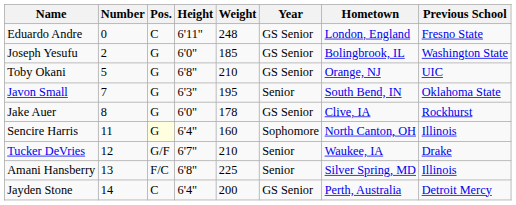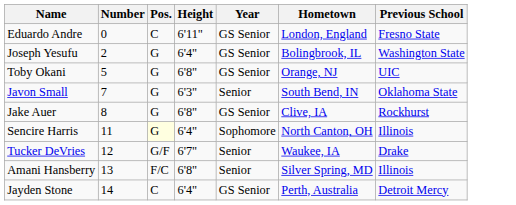 <table class="wikitable sortable" border="1">
 <tr>
 <th>Name</th>
 <th>Number</th>
 <th>Pos.</th>
 <th>Height</th>
-<th>Weight</th>
 <th>Year</th>
 <th>Hometown</th>
 <th class="unsortable">Previous School</th>
 </tr>
 <tr>
 <td>Eduardo Andre</td>
 <td>0</td>
 <td>C</td>
 <td>6'11"</td>
-<td>248</td>
 <td>GS Senior</td>
 <td><a href='#'>London, England</a></td>
 <td><a href='#'>Fresno State</a></td>
 </tr>
 <tr>
 <td>Joseph Yesufu</td>
 <td>2</td>
 <td>G</td>
-<td>6'0"</td>
-<td>185</td>
+<td>6'4"</td>
 <td>GS Senior</td>
 <td><a href='#'>Bolingbrook, IL</a></td>
 <td><a href='#'>Washington State</a></td>
 </tr>
 <tr>
 <td>Toby Okani</td>
 <td>5</td>
 <td>G</td>
 <td>6'8"</td>
-<td>210</td>
 <td>GS Senior</td>
 <td><a href='#'>Orange, NJ</a></td>
 <td><a href='#'>UIC</a></td>
 </tr>
 <tr>
 <td><a href='#'>Javon Small</a></td>
 <td>7</td>
 <td>G</td>
 <td>6'3"</td>
-<td>195</td>
 <td>Senior</td>
 <td><a href='#'>South Bend, IN</a></td>
 <td><a href='#'>Oklahoma State</a></td>
 </tr>
 <tr>
 <td>Jake Auer</td>
 <td>8</td>
 <td>G</td>
-<td>6'0"</td>
-<td>178</td>
+<td>6'8"</td>
 <td>GS Senior</td>
 <td><a href='#'>Clive, IA</a></td>
 <td><a href='#'>Rockhurst</a></td>
 </tr>
 <tr>
 <td>Sencire Harris</td>
 <td>11</td>
 <td style="background: lightyellow;">G</td>
 <td>6'4"</td>
-<td>160</td>
 <td> Sophomore</td>
 <td><a href='#'>North Canton, OH</a></td>
 <td><a href='#'>Illinois</a></td>
 </tr>
 <tr>
 <td><a href='#'>Tucker DeVries</a></td>
 <td>12</td>
 <td>G/F</td>
 <td>6'7"</td>
-<td>210</td>
 <td>Senior</td>
 <td><a href='#'>Waukee, IA</a></td>
 <td><a href='#'>Drake</a></td>
 </tr>
 <tr>
 <td>Amani Hansberry</td>
 <td>13</td>
 <td>F/C</td>
 <td>6'8"</td>
-<td>225</td>
 <td>Senior</td>
 <td><a href='#'>Silver Spring, MD</a></td>
 <td><a href='#'>Illinois</a></td>
 </tr>
 <tr>
 <td>Jayden Stone</td>
 <td>14</td>
 <td>C</td>
 <td>6'4"</td>
-<td>200</td>
 <td>GS Senior</td>
 <td><a href='#'>Perth, Australia</a></td>
 <td><a href='#'>Detroit Mercy</a></td>
 </tr>
 </table>
